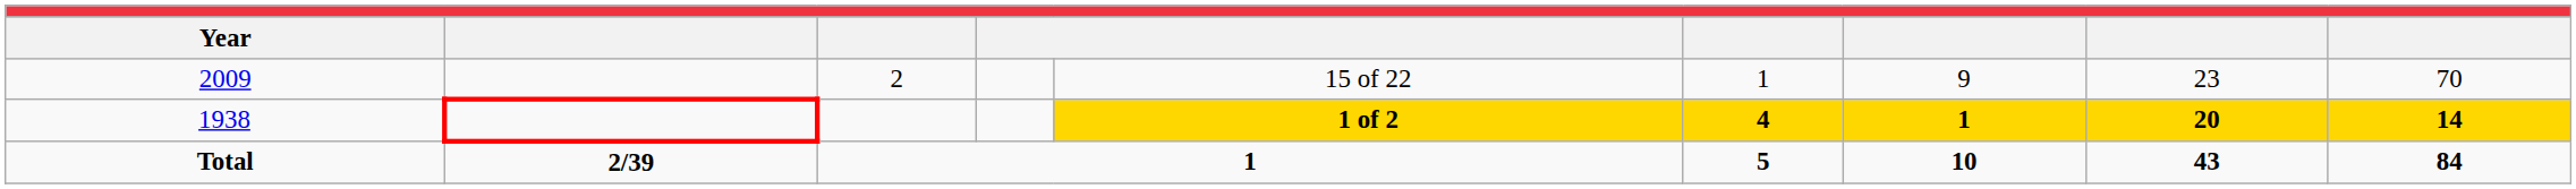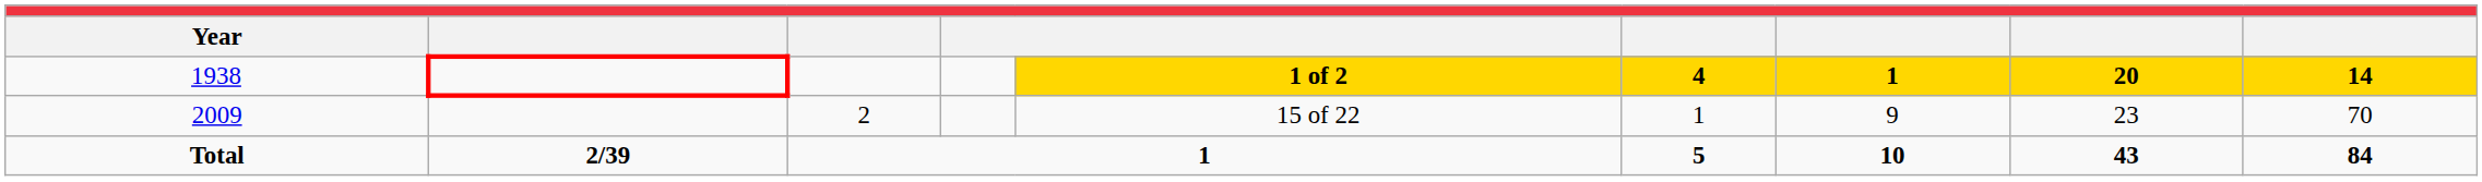 <table class="wikitable"width=100% style="text-align: center;font-size:100%;">
 <tr>
 <th style="background:#EF3340;" colspan="9"><a href='#'></a></th>
 </tr>
 <tr>
 <th>Year</th>
 <th></th>
 <th></th>
 <th colspan=2></th>
 <th></th>
 <th></th>
 <th></th>
 <th></th>
 </tr>
 <tr>
+<td><a href='#'>1938</a></td>
+<td style="border: 3px solid red"></td>
+<td></td>
+<td></td>
+<td bgcolor=gold><strong>1 of 2</strong></td>
+<td bgcolor=gold><strong>4</strong></td>
+<td bgcolor=gold><strong>1</strong></td>
+<td bgcolor=gold><strong>20</strong></td>
+<td bgcolor=gold><strong>14</strong></td>
+</tr>
+<tr>
 <td><a href='#'>2009</a></td>
 <td> </td>
 <td>2</td>
 <td></td>
 <td>15 of 22</td>
 <td>1</td>
 <td>9</td>
 <td>23</td>
 <td>70</td>
 </tr>
 <tr>
-<td><a href='#'>1938</a></td>
-<td style="border: 3px solid red"></td>
-<td></td>
-<td></td>
-<td bgcolor=gold><strong>1 of 2</strong></td>
-<td bgcolor=gold><strong>4</strong></td>
-<td bgcolor=gold><strong>1</strong></td>
-<td bgcolor=gold><strong>20</strong></td>
-<td bgcolor=gold><strong>14</strong></td>
-</tr>
-<tr>
 <td><strong>Total</strong></td>
 <td><strong>2/39</strong></td>
 <td colspan=3><strong>1 </strong></td>
 <td><strong>5</strong></td>
 <td><strong>10</strong></td>
 <td><strong>43</strong></td>
 <td><strong>84</strong></td>
 </tr>
 </table>
